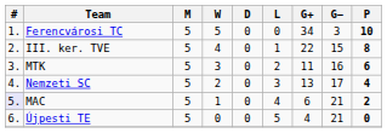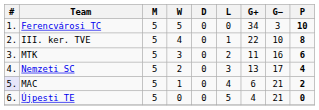 <table class="wikitable" style="text-align: center;">
 <tr>
 <th width="15">#</th>
 <th width="175">Team</th>
 <th width="30">M</th>
 <th width="30">W</th>
 <th width="30">D</th>
 <th width="30">L</th>
 <th width="30">G+</th>
 <th width="30">G−</th>
 <th width="30">P</th>
 </tr>
 <tr>
 <td>1.</td>
 <td align="left"><a href='#'>Ferencvárosi TC</a></td>
 <td>5</td>
 <td>5</td>
 <td>0</td>
 <td>0</td>
 <td>34</td>
 <td>3</td>
 <td><strong>10</strong></td>
 </tr>
 <tr>
 <td>2.</td>
 <td align="left">III. ker. TVE</td>
 <td>5</td>
 <td>4</td>
 <td>0</td>
 <td>1</td>
 <td>22</td>
-<td>15</td>
+<td>10</td>
 <td><strong>8</strong></td>
 </tr>
 <tr>
 <td>3.</td>
 <td align="left">MTK</td>
 <td>5</td>
 <td>3</td>
 <td>0</td>
 <td>2</td>
 <td>11</td>
 <td>16</td>
 <td><strong>6</strong></td>
 </tr>
 <tr>
 <td>4.</td>
 <td align="left"><a href='#'>Nemzeti SC</a></td>
 <td>5</td>
 <td>2</td>
 <td>0</td>
 <td>3</td>
 <td>13</td>
 <td>17</td>
 <td><strong>4</strong></td>
 </tr>
 <tr>
 <td style="background: lavender;">5.</td>
 <td align="left">MAC</td>
 <td>5</td>
 <td>1</td>
 <td>0</td>
 <td>4</td>
 <td>6</td>
 <td>21</td>
 <td><strong>2</strong></td>
 </tr>
 <tr>
 <td>6.</td>
 <td align="left"><a href='#'>Újpesti TE</a></td>
 <td>5</td>
 <td>0</td>
 <td>0</td>
 <td>5</td>
 <td>4</td>
 <td>21</td>
 <td><strong>0</strong></td>
 </tr>
 <tr>
 </tr>
 </table>
